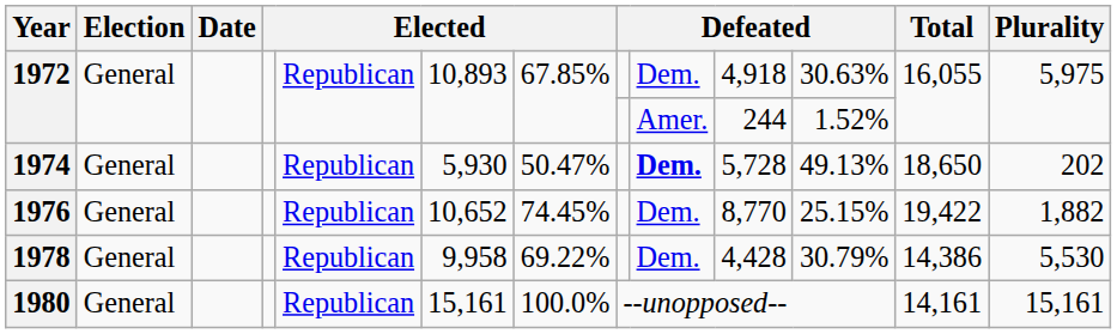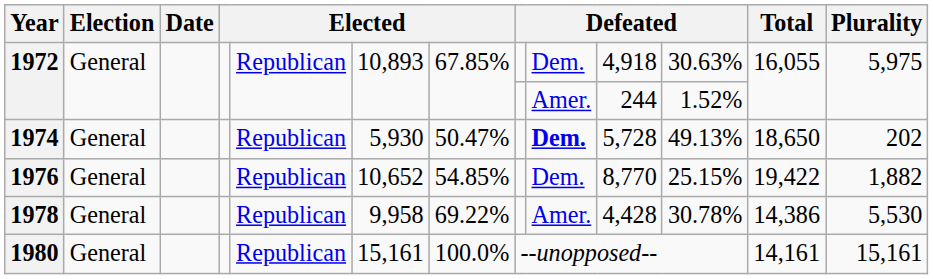 <table class=wikitable>
 <tr>
 <th>Year</th>
 <th>Election</th>
 <th>Date</th>
 <th ! colspan="4">Elected</th>
 <th ! colspan="4">Defeated</th>
 <th>Total</th>
 <th>Plurality</th>
 </tr>
 <tr>
 <th rowspan="2" valign="top">1972</th>
 <td rowspan="2" valign="top">General</td>
 <td rowspan="2" valign="top"></td>
 <td rowspan="2" valign="top"></td>
 <td rowspan="2" valign="top" ><a href='#'>Republican</a></td>
 <td rowspan="2" valign="top" align="right">10,893</td>
 <td rowspan="2" valign="top" align="right">67.85%</td>
 <td valign="top"></td>
 <td valign="top" ><a href='#'>Dem.</a></td>
 <td valign="top" align="right">4,918</td>
 <td valign="top" align="right">30.63%</td>
 <td rowspan="2" valign="top" align="right">16,055</td>
 <td rowspan="2" valign="top" align="right">5,975</td>
 </tr>
 <tr>
 <td valign="top"></td>
 <td valign="top" ><a href='#'>Amer.</a></td>
 <td valign="top" align="right">244</td>
 <td valign="top" align="right">1.52%</td>
 </tr>
 <tr>
 <th valign="top">1974</th>
 <td valign="top">General</td>
 <td valign="top"></td>
 <td valign="top"></td>
 <td valign="top" ><a href='#'>Republican</a></td>
 <td valign="top" align="right">5,930</td>
 <td valign="top" align="right">50.47%</td>
 <td valign="top"></td>
 <td valign="top" ><strong><a href='#'>Dem.</a></strong></td>
 <td valign="top" align="right">5,728</td>
 <td valign="top" align="right">49.13%</td>
 <td valign="top" align="right">18,650</td>
 <td valign="top" align="right">202</td>
 </tr>
 <tr>
 <th valign="top">1976</th>
 <td valign="top">General</td>
 <td valign="top"></td>
 <td valign="top"></td>
 <td valign="top" ><a href='#'>Republican</a></td>
 <td valign="top" align="right">10,652</td>
-<td valign="top" align="right">74.45%</td>
+<td valign="top" align="right">54.85%</td>
 <td valign="top"></td>
 <td valign="top" ><a href='#'>Dem.</a></td>
 <td valign="top" align="right">8,770</td>
 <td valign="top" align="right">25.15%</td>
 <td valign="top" align="right">19,422</td>
 <td valign="top" align="right">1,882</td>
 </tr>
 <tr>
 <th valign="top">1978</th>
 <td valign="top">General</td>
 <td valign="top"></td>
 <td valign="top"></td>
 <td valign="top" ><a href='#'>Republican</a></td>
 <td valign="top" align="right">9,958</td>
 <td valign="top" align="right">69.22%</td>
 <td valign="top"></td>
-<td valign="top" ><a href='#'>Dem.</a></td>
+<td valign="top" ><a href='#'>Amer.</a></td>
 <td valign="top" align="right">4,428</td>
-<td valign="top" align="right">30.79%</td>
+<td valign="top" align="right">30.78%</td>
 <td valign="top" align="right">14,386</td>
 <td valign="top" align="right">5,530</td>
 </tr>
 <tr>
 <th valign="top">1980</th>
 <td valign="top">General</td>
 <td valign="top"></td>
 <td valign="top"></td>
 <td valign="top" ><a href='#'>Republican</a></td>
 <td valign="top" align="right">15,161</td>
 <td valign="top" align="right">100.0%</td>
 <td valign="top" colspan="4"><em>--unopposed--</em></td>
 <td valign="top" align="right">14,161</td>
 <td valign="top" align="right">15,161</td>
 </tr>
 </table>
